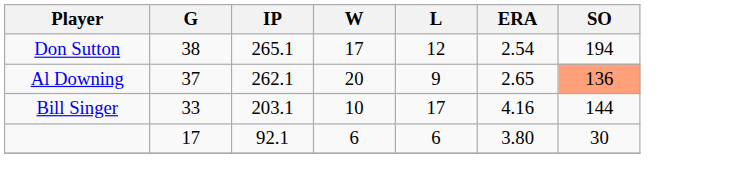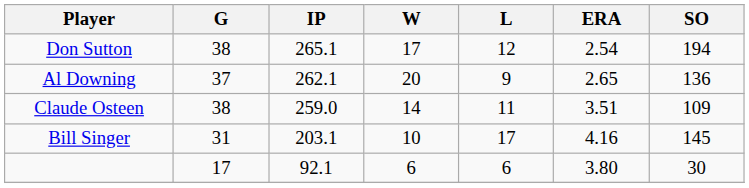 <table class="wikitable sortable">
 <tr>
 <th bgcolor="#DDDDFF" width="16%">Player</th>
 <th bgcolor="#DDDDFF" width="9%">G</th>
 <th bgcolor="#DDDDFF" width="9%">IP</th>
 <th bgcolor="#DDDDFF" width="9%">W</th>
 <th bgcolor="#DDDDFF" width="9%">L</th>
 <th bgcolor="#DDDDFF" width="9%">ERA</th>
 <th bgcolor="#DDDDFF" width="9%">SO</th>
 </tr>
 <tr align="center">
 <td><a href='#'>Don Sutton</a></td>
 <td>38</td>
 <td>265.1</td>
 <td>17</td>
 <td>12</td>
 <td>2.54</td>
 <td>194</td>
 </tr>
 <tr align="center">
 <td><a href='#'>Al Downing</a></td>
 <td>37</td>
 <td>262.1</td>
 <td>20</td>
 <td>9</td>
 <td>2.65</td>
-<td style="background: lightsalmon;">136</td>
+<td>136</td>
+</tr>
+<tr align="center">
+<td><a href='#'>Claude Osteen</a></td>
+<td>38</td>
+<td>259.0</td>
+<td>14</td>
+<td>11</td>
+<td>3.51</td>
+<td>109</td>
 </tr>
 <tr align="center">
 <td><a href='#'>Bill Singer</a></td>
-<td>33</td>
+<td>31</td>
 <td>203.1</td>
 <td>10</td>
 <td>17</td>
 <td>4.16</td>
-<td>144</td>
+<td>145</td>
 </tr>
 <tr align="center">
 <td></td>
 <td>17</td>
 <td>92.1</td>
 <td>6</td>
 <td>6</td>
 <td>3.80</td>
 <td>30</td>
 </tr>
 <tr align="center">
 </tr>
 </table>
